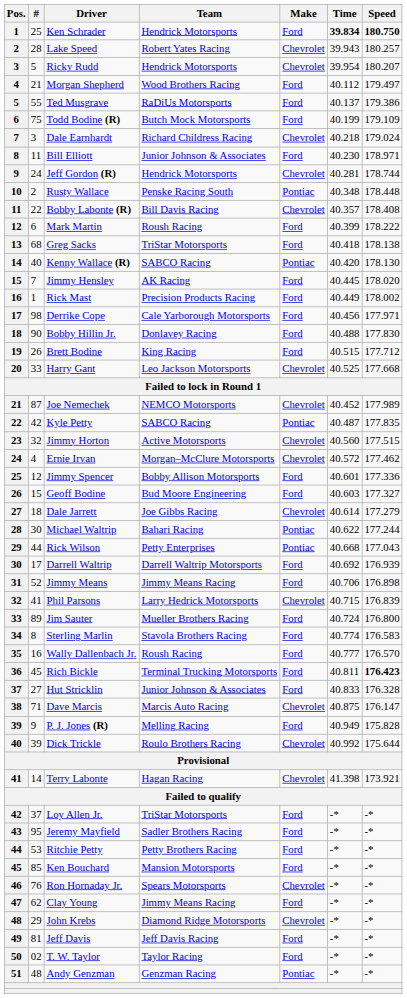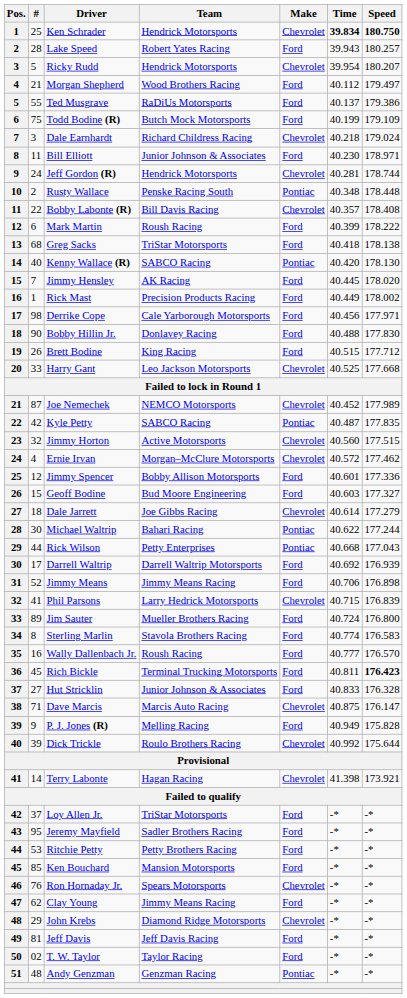 <table class="wikitable" style="font-size:95%">
 <tr>
 <th>Pos.</th>
 <th>#</th>
 <th>Driver</th>
 <th>Team</th>
 <th>Make</th>
 <th>Time</th>
 <th>Speed</th>
 </tr>
 <tr>
 <th>1</th>
 <td>25</td>
 <td><a href='#'>Ken Schrader</a></td>
 <td><a href='#'>Hendrick Motorsports</a></td>
-<td><a href='#'>Ford</a></td>
+<td><a href='#'>Chevrolet</a></td>
 <td><strong>39.834</strong></td>
 <td><strong>180.750</strong></td>
 </tr>
 <tr>
 <th>2</th>
 <td>28</td>
 <td><a href='#'>Lake Speed</a></td>
 <td><a href='#'>Robert Yates Racing</a></td>
-<td><a href='#'>Chevrolet</a></td>
+<td><a href='#'>Ford</a></td>
 <td>39.943</td>
 <td>180.257</td>
 </tr>
 <tr>
 <th>3</th>
 <td>5</td>
 <td><a href='#'>Ricky Rudd</a></td>
 <td><a href='#'>Hendrick Motorsports</a></td>
 <td><a href='#'>Chevrolet</a></td>
 <td>39.954</td>
 <td>180.207</td>
 </tr>
 <tr>
 <th>4</th>
 <td>21</td>
 <td><a href='#'>Morgan Shepherd</a></td>
 <td><a href='#'>Wood Brothers Racing</a></td>
 <td><a href='#'>Ford</a></td>
 <td>40.112</td>
 <td>179.497</td>
 </tr>
 <tr>
 <th>5</th>
 <td>55</td>
 <td><a href='#'>Ted Musgrave</a></td>
 <td><a href='#'>RaDiUs Motorsports</a></td>
 <td><a href='#'>Ford</a></td>
 <td>40.137</td>
 <td>179.386</td>
 </tr>
 <tr>
 <th>6</th>
 <td>75</td>
 <td><a href='#'>Todd Bodine</a> <strong>(R)</strong></td>
 <td><a href='#'>Butch Mock Motorsports</a></td>
 <td><a href='#'>Ford</a></td>
 <td>40.199</td>
 <td>179.109</td>
 </tr>
 <tr>
 <th>7</th>
 <td>3</td>
 <td><a href='#'>Dale Earnhardt</a></td>
 <td><a href='#'>Richard Childress Racing</a></td>
 <td><a href='#'>Chevrolet</a></td>
 <td>40.218</td>
 <td>179.024</td>
 </tr>
 <tr>
 <th>8</th>
 <td>11</td>
 <td><a href='#'>Bill Elliott</a></td>
 <td><a href='#'>Junior Johnson & Associates</a></td>
 <td><a href='#'>Ford</a></td>
 <td>40.230</td>
 <td>178.971</td>
 </tr>
 <tr>
 <th>9</th>
 <td>24</td>
 <td><a href='#'>Jeff Gordon</a> <strong>(R)</strong></td>
 <td><a href='#'>Hendrick Motorsports</a></td>
 <td><a href='#'>Chevrolet</a></td>
 <td>40.281</td>
 <td>178.744</td>
 </tr>
 <tr>
 <th>10</th>
 <td>2</td>
 <td><a href='#'>Rusty Wallace</a></td>
 <td><a href='#'>Penske Racing South</a></td>
 <td><a href='#'>Pontiac</a></td>
 <td>40.348</td>
 <td>178.448</td>
 </tr>
 <tr>
 <th>11</th>
 <td>22</td>
 <td><a href='#'>Bobby Labonte</a> <strong>(R)</strong></td>
 <td><a href='#'>Bill Davis Racing</a></td>
 <td><a href='#'>Chevrolet</a></td>
 <td>40.357</td>
 <td>178.408</td>
 </tr>
 <tr>
 <th>12</th>
 <td>6</td>
 <td><a href='#'>Mark Martin</a></td>
 <td><a href='#'>Roush Racing</a></td>
 <td><a href='#'>Ford</a></td>
 <td>40.399</td>
 <td>178.222</td>
 </tr>
 <tr>
 <th>13</th>
 <td>68</td>
 <td><a href='#'>Greg Sacks</a></td>
 <td><a href='#'>TriStar Motorsports</a></td>
 <td><a href='#'>Ford</a></td>
 <td>40.418</td>
 <td>178.138</td>
 </tr>
 <tr>
 <th>14</th>
 <td>40</td>
 <td><a href='#'>Kenny Wallace</a> <strong>(R)</strong></td>
 <td><a href='#'>SABCO Racing</a></td>
 <td><a href='#'>Pontiac</a></td>
 <td>40.420</td>
 <td>178.130</td>
 </tr>
 <tr>
 <th>15</th>
 <td>7</td>
 <td><a href='#'>Jimmy Hensley</a></td>
 <td><a href='#'>AK Racing</a></td>
 <td><a href='#'>Ford</a></td>
 <td>40.445</td>
 <td>178.020</td>
 </tr>
 <tr>
 <th>16</th>
 <td>1</td>
 <td><a href='#'>Rick Mast</a></td>
 <td><a href='#'>Precision Products Racing</a></td>
 <td><a href='#'>Ford</a></td>
 <td>40.449</td>
 <td>178.002</td>
 </tr>
 <tr>
 <th>17</th>
 <td>98</td>
 <td><a href='#'>Derrike Cope</a></td>
 <td><a href='#'>Cale Yarborough Motorsports</a></td>
 <td><a href='#'>Ford</a></td>
 <td>40.456</td>
 <td>177.971</td>
 </tr>
 <tr>
 <th>18</th>
 <td>90</td>
 <td><a href='#'>Bobby Hillin Jr.</a></td>
 <td><a href='#'>Donlavey Racing</a></td>
 <td><a href='#'>Ford</a></td>
 <td>40.488</td>
 <td>177.830</td>
 </tr>
 <tr>
 <th>19</th>
 <td>26</td>
 <td><a href='#'>Brett Bodine</a></td>
 <td><a href='#'>King Racing</a></td>
 <td><a href='#'>Ford</a></td>
 <td>40.515</td>
 <td>177.712</td>
 </tr>
 <tr>
 <th>20</th>
 <td>33</td>
 <td><a href='#'>Harry Gant</a></td>
 <td><a href='#'>Leo Jackson Motorsports</a></td>
 <td><a href='#'>Chevrolet</a></td>
 <td>40.525</td>
 <td>177.668</td>
 </tr>
 <tr>
 <th colspan="7">Failed to lock in Round 1</th>
 </tr>
 <tr>
 <th>21</th>
 <td>87</td>
 <td><a href='#'>Joe Nemechek</a></td>
 <td><a href='#'>NEMCO Motorsports</a></td>
 <td><a href='#'>Chevrolet</a></td>
 <td>40.452</td>
 <td>177.989</td>
 </tr>
 <tr>
 <th>22</th>
 <td>42</td>
 <td><a href='#'>Kyle Petty</a></td>
 <td><a href='#'>SABCO Racing</a></td>
 <td><a href='#'>Pontiac</a></td>
 <td>40.487</td>
 <td>177.835</td>
 </tr>
 <tr>
 <th>23</th>
 <td>32</td>
 <td><a href='#'>Jimmy Horton</a></td>
 <td><a href='#'>Active Motorsports</a></td>
 <td><a href='#'>Chevrolet</a></td>
 <td>40.560</td>
 <td>177.515</td>
 </tr>
 <tr>
 <th>24</th>
 <td>4</td>
 <td><a href='#'>Ernie Irvan</a></td>
 <td><a href='#'>Morgan–McClure Motorsports</a></td>
 <td><a href='#'>Chevrolet</a></td>
 <td>40.572</td>
 <td>177.462</td>
 </tr>
 <tr>
 <th>25</th>
 <td>12</td>
 <td><a href='#'>Jimmy Spencer</a></td>
 <td><a href='#'>Bobby Allison Motorsports</a></td>
 <td><a href='#'>Ford</a></td>
 <td>40.601</td>
 <td>177.336</td>
 </tr>
 <tr>
 <th>26</th>
 <td>15</td>
 <td><a href='#'>Geoff Bodine</a></td>
 <td><a href='#'>Bud Moore Engineering</a></td>
 <td><a href='#'>Ford</a></td>
 <td>40.603</td>
 <td>177.327</td>
 </tr>
 <tr>
 <th>27</th>
 <td>18</td>
 <td><a href='#'>Dale Jarrett</a></td>
 <td><a href='#'>Joe Gibbs Racing</a></td>
 <td><a href='#'>Chevrolet</a></td>
 <td>40.614</td>
 <td>177.279</td>
 </tr>
 <tr>
 <th>28</th>
 <td>30</td>
 <td><a href='#'>Michael Waltrip</a></td>
 <td><a href='#'>Bahari Racing</a></td>
 <td><a href='#'>Pontiac</a></td>
 <td>40.622</td>
 <td>177.244</td>
 </tr>
 <tr>
 <th>29</th>
 <td>44</td>
 <td><a href='#'>Rick Wilson</a></td>
 <td><a href='#'>Petty Enterprises</a></td>
 <td><a href='#'>Pontiac</a></td>
 <td>40.668</td>
 <td>177.043</td>
 </tr>
 <tr>
 <th>30</th>
 <td>17</td>
 <td><a href='#'>Darrell Waltrip</a></td>
 <td><a href='#'>Darrell Waltrip Motorsports</a></td>
 <td><a href='#'>Ford</a></td>
 <td>40.692</td>
 <td>176.939</td>
 </tr>
 <tr>
 <th>31</th>
 <td>52</td>
 <td><a href='#'>Jimmy Means</a></td>
 <td><a href='#'>Jimmy Means Racing</a></td>
 <td><a href='#'>Ford</a></td>
 <td>40.706</td>
 <td>176.898</td>
 </tr>
 <tr>
 <th>32</th>
 <td>41</td>
 <td><a href='#'>Phil Parsons</a></td>
 <td><a href='#'>Larry Hedrick Motorsports</a></td>
 <td><a href='#'>Chevrolet</a></td>
 <td>40.715</td>
 <td>176.839</td>
 </tr>
 <tr>
 <th>33</th>
 <td>89</td>
 <td><a href='#'>Jim Sauter</a></td>
 <td><a href='#'>Mueller Brothers Racing</a></td>
 <td><a href='#'>Ford</a></td>
 <td>40.724</td>
 <td>176.800</td>
 </tr>
 <tr>
 <th>34</th>
 <td>8</td>
 <td><a href='#'>Sterling Marlin</a></td>
 <td><a href='#'>Stavola Brothers Racing</a></td>
 <td><a href='#'>Ford</a></td>
 <td>40.774</td>
 <td>176.583</td>
 </tr>
 <tr>
 <th>35</th>
 <td>16</td>
 <td><a href='#'>Wally Dallenbach Jr.</a></td>
 <td><a href='#'>Roush Racing</a></td>
 <td><a href='#'>Ford</a></td>
 <td>40.777</td>
 <td>176.570</td>
 </tr>
 <tr>
 <th>36</th>
 <td>45</td>
 <td><a href='#'>Rich Bickle</a></td>
 <td><a href='#'>Terminal Trucking Motorsports</a></td>
 <td><a href='#'>Ford</a></td>
 <td>40.811</td>
 <td><strong>176.423</strong></td>
 </tr>
 <tr>
 <th>37</th>
 <td>27</td>
 <td><a href='#'>Hut Stricklin</a></td>
 <td><a href='#'>Junior Johnson & Associates</a></td>
 <td><a href='#'>Ford</a></td>
 <td>40.833</td>
 <td>176.328</td>
 </tr>
 <tr>
 <th>38</th>
 <td>71</td>
 <td><a href='#'>Dave Marcis</a></td>
 <td><a href='#'>Marcis Auto Racing</a></td>
 <td><a href='#'>Chevrolet</a></td>
 <td>40.875</td>
 <td>176.147</td>
 </tr>
 <tr>
 <th>39</th>
 <td>9</td>
 <td><a href='#'>P. J. Jones</a> <strong>(R)</strong></td>
 <td><a href='#'>Melling Racing</a></td>
 <td><a href='#'>Ford</a></td>
 <td>40.949</td>
 <td>175.828</td>
 </tr>
 <tr>
 <th>40</th>
 <td>39</td>
 <td><a href='#'>Dick Trickle</a></td>
 <td><a href='#'>Roulo Brothers Racing</a></td>
 <td><a href='#'>Chevrolet</a></td>
 <td>40.992</td>
 <td>175.644</td>
 </tr>
 <tr>
 <th colspan="7">Provisional</th>
 </tr>
 <tr>
 <th>41</th>
 <td>14</td>
 <td><a href='#'>Terry Labonte</a></td>
 <td><a href='#'>Hagan Racing</a></td>
 <td><a href='#'>Chevrolet</a></td>
 <td>41.398</td>
 <td>173.921</td>
 </tr>
 <tr>
 <th colspan="7">Failed to qualify</th>
 </tr>
 <tr>
 <th>42</th>
 <td>37</td>
 <td><a href='#'>Loy Allen Jr.</a></td>
 <td><a href='#'>TriStar Motorsports</a></td>
 <td><a href='#'>Ford</a></td>
 <td>-*</td>
 <td>-*</td>
 </tr>
 <tr>
 <th>43</th>
 <td>95</td>
 <td><a href='#'>Jeremy Mayfield</a></td>
 <td><a href='#'>Sadler Brothers Racing</a></td>
 <td><a href='#'>Ford</a></td>
 <td>-*</td>
 <td>-*</td>
 </tr>
 <tr>
 <th>44</th>
 <td>53</td>
 <td><a href='#'>Ritchie Petty</a></td>
 <td><a href='#'>Petty Brothers Racing</a></td>
 <td><a href='#'>Ford</a></td>
 <td>-*</td>
 <td>-*</td>
 </tr>
 <tr>
 <th>45</th>
 <td>85</td>
 <td><a href='#'>Ken Bouchard</a></td>
 <td><a href='#'>Mansion Motorsports</a></td>
 <td><a href='#'>Ford</a></td>
 <td>-*</td>
 <td>-*</td>
 </tr>
 <tr>
 <th>46</th>
 <td>76</td>
 <td><a href='#'>Ron Hornaday Jr.</a></td>
 <td><a href='#'>Spears Motorsports</a></td>
 <td><a href='#'>Chevrolet</a></td>
 <td>-*</td>
 <td>-*</td>
 </tr>
 <tr>
 <th>47</th>
 <td>62</td>
 <td><a href='#'>Clay Young</a></td>
 <td><a href='#'>Jimmy Means Racing</a></td>
 <td><a href='#'>Ford</a></td>
 <td>-*</td>
 <td>-*</td>
 </tr>
 <tr>
 <th>48</th>
 <td>29</td>
 <td><a href='#'>John Krebs</a></td>
 <td><a href='#'>Diamond Ridge Motorsports</a></td>
 <td><a href='#'>Chevrolet</a></td>
 <td>-*</td>
 <td>-*</td>
 </tr>
 <tr>
 <th>49</th>
 <td>81</td>
 <td><a href='#'>Jeff Davis</a></td>
 <td><a href='#'>Jeff Davis Racing</a></td>
 <td><a href='#'>Ford</a></td>
 <td>-*</td>
 <td>-*</td>
 </tr>
 <tr>
 <th>50</th>
 <td>02</td>
 <td><a href='#'>T. W. Taylor</a></td>
 <td><a href='#'>Taylor Racing</a></td>
 <td><a href='#'>Ford</a></td>
 <td>-*</td>
 <td>-*</td>
 </tr>
 <tr>
 <th>51</th>
 <td>48</td>
 <td><a href='#'>Andy Genzman</a></td>
 <td><a href='#'>Genzman Racing</a></td>
 <td><a href='#'>Pontiac</a></td>
 <td>-*</td>
 <td>-*</td>
 </tr>
 <tr>
 <th colspan="7"></th>
 </tr>
 <tr>
 <th colspan="7"></th>
 </tr>
 </table>
